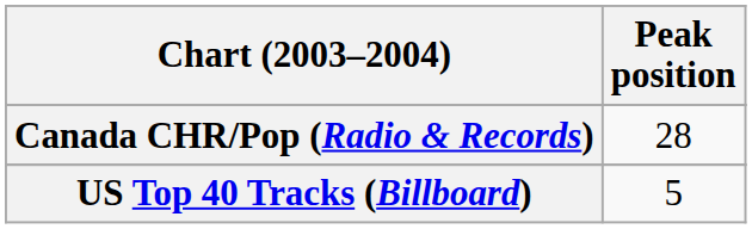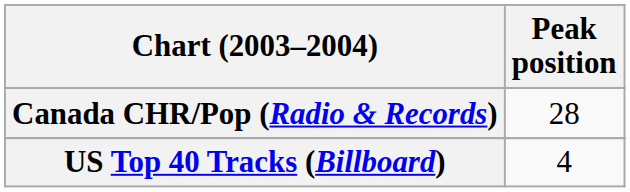 <table class="wikitable sortable plainrowheaders" style="text-align:center">
 <tr>
 <th>Chart (2003–2004)</th>
 <th>Peak<br>position</th>
 </tr>
 <tr>
 </tr>
 <tr>
 <th scope="row">Canada CHR/Pop (<em><a href='#'>Radio & Records</a></em>)</th>
 <td>28</td>
 </tr>
 <tr>
 </tr>
 <tr>
 </tr>
 <tr>
 </tr>
 <tr>
 </tr>
 <tr>
 </tr>
 <tr>
 </tr>
 <tr>
 </tr>
 <tr>
 </tr>
 <tr>
 </tr>
 <tr>
 <th scope="row">US <a href='#'>Top 40 Tracks</a> (<em><a href='#'>Billboard</a></em>)</th>
-<td>5</td>
+<td>4</td>
 </tr>
 </table>
